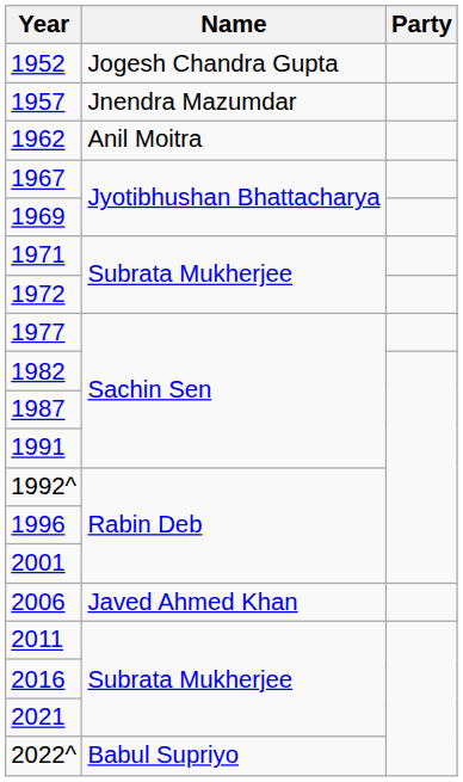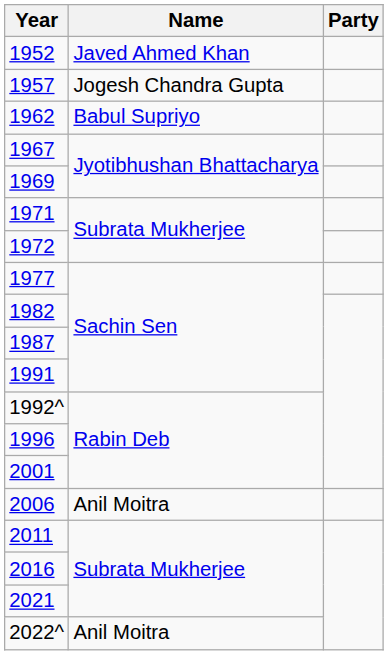 <table class="wikitable sortable">
 <tr>
 <th>Year</th>
 <th>Name</th>
 <th colspan="2">Party</th>
 </tr>
 <tr>
 <td><a href='#'>1952</a></td>
+<td><a href='#'>Javed Ahmed Khan</a></td>
+<td></td>
+</tr>
+<tr>
+<td><a href='#'>1957</a></td>
 <td>Jogesh Chandra Gupta</td>
 <td></td>
 </tr>
 <tr>
-<td><a href='#'>1957</a></td>
-<td>Jnendra Mazumdar</td>
-<td></td>
-</tr>
-<tr>
 <td><a href='#'>1962</a></td>
-<td>Anil Moitra</td>
+<td><a href='#'>Babul Supriyo</a></td>
 <td></td>
 </tr>
 <tr>
 <td><a href='#'>1967</a></td>
 <td rowspan="2"><a href='#'>Jyotibhushan Bhattacharya</a></td>
 <td></td>
 </tr>
 <tr>
 <td><a href='#'>1969</a></td>
 </tr>
 <tr>
 <td><a href='#'>1971</a></td>
 <td rowspan="2"><a href='#'>Subrata Mukherjee</a></td>
 <td></td>
 </tr>
 <tr>
 <td><a href='#'>1972</a></td>
 </tr>
 <tr>
 <td><a href='#'>1977</a></td>
 <td rowspan="4"><a href='#'>Sachin Sen</a></td>
 <td></td>
 </tr>
 <tr>
 <td><a href='#'>1982</a></td>
 </tr>
 <tr>
 <td><a href='#'>1987</a></td>
 </tr>
 <tr>
 <td><a href='#'>1991</a></td>
 </tr>
 <tr>
 <td>1992^</td>
 <td rowspan="3"><a href='#'>Rabin Deb</a></td>
 </tr>
 <tr>
 <td><a href='#'>1996</a></td>
 </tr>
 <tr>
 <td><a href='#'>2001</a></td>
 </tr>
 <tr>
 <td><a href='#'>2006</a></td>
-<td><a href='#'>Javed Ahmed Khan</a></td>
+<td>Anil Moitra</td>
 <td></td>
 </tr>
 <tr>
 <td><a href='#'>2011</a></td>
 <td rowspan="3"><a href='#'>Subrata Mukherjee</a></td>
 </tr>
 <tr>
 <td><a href='#'>2016</a></td>
 </tr>
 <tr>
 <td><a href='#'>2021</a></td>
 </tr>
 <tr>
 <td>2022^</td>
-<td><a href='#'>Babul Supriyo</a></td>
+<td>Anil Moitra</td>
 </tr>
 </table>
